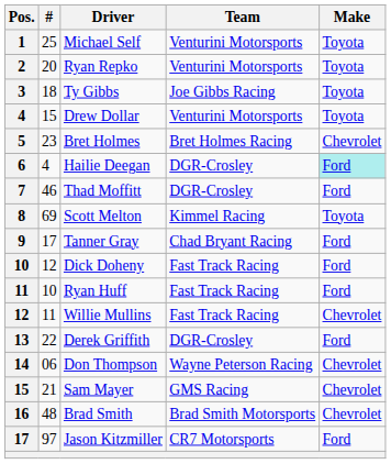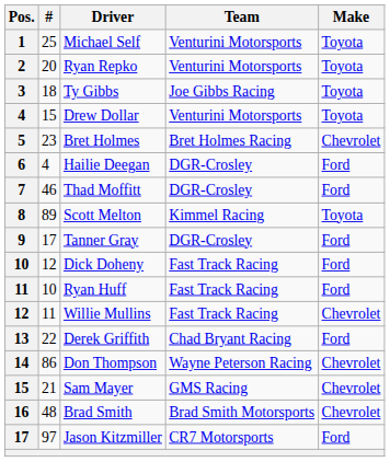 <table class="wikitable" style="font-size:95%">
 <tr>
 <th>Pos.</th>
 <th>#</th>
 <th>Driver</th>
 <th>Team</th>
 <th>Make</th>
 </tr>
 <tr>
 <th>1</th>
 <td>25</td>
 <td><a href='#'>Michael Self</a></td>
 <td><a href='#'>Venturini Motorsports</a></td>
 <td><a href='#'>Toyota</a></td>
 </tr>
 <tr>
 <th>2</th>
 <td>20</td>
 <td><a href='#'>Ryan Repko</a></td>
 <td><a href='#'>Venturini Motorsports</a></td>
 <td><a href='#'>Toyota</a></td>
 </tr>
 <tr>
 <th>3</th>
 <td>18</td>
 <td><a href='#'>Ty Gibbs</a></td>
 <td><a href='#'>Joe Gibbs Racing</a></td>
 <td><a href='#'>Toyota</a></td>
 </tr>
 <tr>
 <th>4</th>
 <td>15</td>
 <td><a href='#'>Drew Dollar</a></td>
 <td><a href='#'>Venturini Motorsports</a></td>
 <td><a href='#'>Toyota</a></td>
 </tr>
 <tr>
 <th>5</th>
 <td>23</td>
 <td><a href='#'>Bret Holmes</a></td>
 <td><a href='#'>Bret Holmes Racing</a></td>
 <td><a href='#'>Chevrolet</a></td>
 </tr>
 <tr>
 <th>6</th>
 <td>4</td>
 <td><a href='#'>Hailie Deegan</a></td>
 <td><a href='#'>DGR-Crosley</a></td>
-<td style="background: paleturquoise;"><a href='#'>Ford</a></td>
+<td><a href='#'>Ford</a></td>
 </tr>
 <tr>
 <th>7</th>
 <td>46</td>
 <td><a href='#'>Thad Moffitt</a></td>
 <td><a href='#'>DGR-Crosley</a></td>
 <td><a href='#'>Ford</a></td>
 </tr>
 <tr>
 <th>8</th>
-<td>69</td>
+<td>89</td>
 <td><a href='#'>Scott Melton</a></td>
 <td><a href='#'>Kimmel Racing</a></td>
 <td><a href='#'>Toyota</a></td>
 </tr>
 <tr>
 <th>9</th>
 <td>17</td>
 <td><a href='#'>Tanner Gray</a></td>
-<td><a href='#'>Chad Bryant Racing</a></td>
+<td><a href='#'>DGR-Crosley</a></td>
 <td><a href='#'>Ford</a></td>
 </tr>
 <tr>
 <th>10</th>
 <td>12</td>
 <td><a href='#'>Dick Doheny</a></td>
 <td><a href='#'>Fast Track Racing</a></td>
 <td><a href='#'>Ford</a></td>
 </tr>
 <tr>
 <th>11</th>
 <td>10</td>
 <td><a href='#'>Ryan Huff</a></td>
 <td><a href='#'>Fast Track Racing</a></td>
 <td><a href='#'>Ford</a></td>
 </tr>
 <tr>
 <th>12</th>
 <td>11</td>
 <td><a href='#'>Willie Mullins</a></td>
 <td><a href='#'>Fast Track Racing</a></td>
 <td><a href='#'>Chevrolet</a></td>
 </tr>
 <tr>
 <th>13</th>
 <td>22</td>
 <td><a href='#'>Derek Griffith</a></td>
-<td><a href='#'>DGR-Crosley</a></td>
+<td><a href='#'>Chad Bryant Racing</a></td>
 <td><a href='#'>Ford</a></td>
 </tr>
 <tr>
 <th>14</th>
-<td>06</td>
+<td>86</td>
 <td><a href='#'>Don Thompson</a></td>
 <td><a href='#'>Wayne Peterson Racing</a></td>
 <td><a href='#'>Chevrolet</a></td>
 </tr>
 <tr>
 <th>15</th>
 <td>21</td>
 <td><a href='#'>Sam Mayer</a></td>
 <td><a href='#'>GMS Racing</a></td>
 <td><a href='#'>Chevrolet</a></td>
 </tr>
 <tr>
 <th>16</th>
 <td>48</td>
 <td><a href='#'>Brad Smith</a></td>
 <td><a href='#'>Brad Smith Motorsports</a></td>
 <td><a href='#'>Chevrolet</a></td>
 </tr>
 <tr>
 <th>17</th>
 <td>97</td>
 <td><a href='#'>Jason Kitzmiller</a></td>
 <td><a href='#'>CR7 Motorsports</a></td>
 <td><a href='#'>Ford</a></td>
 </tr>
 <tr>
 <th colspan="5"></th>
 </tr>
 </table>
